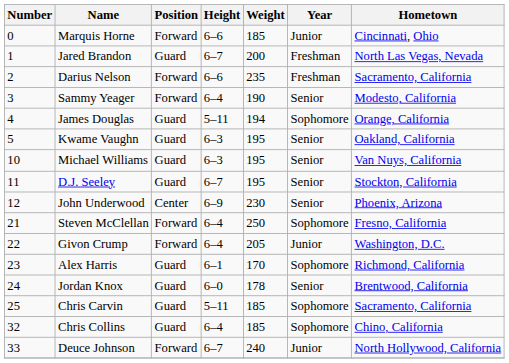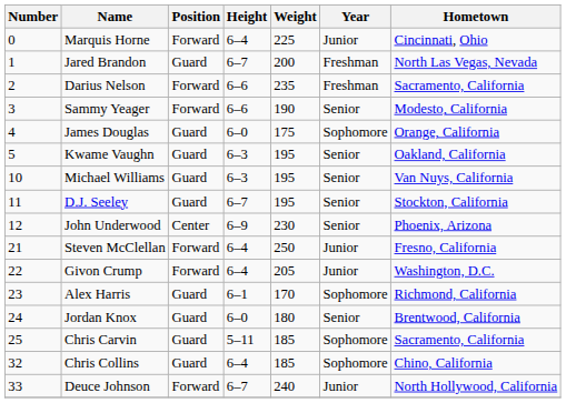 <table class="wikitable" style="font-size: 95%;">
 <tr>
 <th>Number</th>
 <th>Name</th>
 <th>Position</th>
 <th>Height</th>
 <th>Weight</th>
 <th>Year</th>
 <th>Hometown</th>
 </tr>
 <tr>
 <td>0</td>
 <td>Marquis Horne</td>
 <td>Forward</td>
-<td>6–6</td>
-<td>185</td>
+<td>6–4</td>
+<td>225</td>
 <td>Junior</td>
 <td><a href='#'>Cincinnati</a>, <a href='#'>Ohio</a></td>
 </tr>
 <tr>
 <td>1</td>
 <td>Jared Brandon</td>
 <td>Guard</td>
 <td>6–7</td>
 <td>200</td>
 <td>Freshman</td>
 <td><a href='#'>North Las Vegas, Nevada</a></td>
 </tr>
 <tr>
 <td>2</td>
 <td>Darius Nelson</td>
 <td>Forward</td>
 <td>6–6</td>
 <td>235</td>
 <td>Freshman</td>
 <td><a href='#'>Sacramento, California</a></td>
 </tr>
 <tr>
 <td>3</td>
 <td>Sammy Yeager</td>
 <td>Forward</td>
-<td>6–4</td>
+<td>6–6</td>
 <td>190</td>
 <td>Senior</td>
 <td><a href='#'>Modesto, California</a></td>
 </tr>
 <tr>
 <td>4</td>
 <td>James Douglas</td>
 <td>Guard</td>
-<td>5–11</td>
-<td>194</td>
+<td>6–0</td>
+<td>175</td>
 <td>Sophomore</td>
 <td><a href='#'>Orange, California</a></td>
 </tr>
 <tr>
 <td>5</td>
 <td>Kwame Vaughn</td>
 <td>Guard</td>
 <td>6–3</td>
 <td>195</td>
 <td>Senior</td>
 <td><a href='#'>Oakland, California</a></td>
 </tr>
 <tr>
 <td>10</td>
 <td>Michael Williams</td>
 <td>Guard</td>
 <td>6–3</td>
 <td>195</td>
 <td>Senior</td>
 <td><a href='#'>Van Nuys, California</a></td>
 </tr>
 <tr>
 <td>11</td>
 <td><a href='#'>D.J. Seeley</a></td>
 <td>Guard</td>
 <td>6–7</td>
 <td>195</td>
 <td>Senior</td>
 <td><a href='#'>Stockton, California</a></td>
 </tr>
 <tr>
 <td>12</td>
 <td>John Underwood</td>
 <td>Center</td>
 <td>6–9</td>
 <td>230</td>
 <td>Senior</td>
 <td><a href='#'>Phoenix, Arizona</a></td>
 </tr>
 <tr>
 <td>21</td>
 <td>Steven McClellan</td>
 <td>Forward</td>
 <td>6–4</td>
 <td>250</td>
-<td>Sophomore</td>
+<td>Junior</td>
 <td><a href='#'>Fresno, California</a></td>
 </tr>
 <tr>
 <td>22</td>
 <td>Givon Crump</td>
 <td>Forward</td>
 <td>6–4</td>
 <td>205</td>
 <td>Junior</td>
 <td><a href='#'>Washington, D.C.</a></td>
 </tr>
 <tr>
 <td>23</td>
 <td>Alex Harris</td>
 <td>Guard</td>
 <td>6–1</td>
 <td>170</td>
 <td>Sophomore</td>
 <td><a href='#'>Richmond, California</a></td>
 </tr>
 <tr>
 <td>24</td>
 <td>Jordan Knox</td>
 <td>Guard</td>
 <td>6–0</td>
-<td>178</td>
+<td>180</td>
 <td>Senior</td>
 <td><a href='#'>Brentwood, California</a></td>
 </tr>
 <tr>
 <td>25</td>
 <td>Chris Carvin</td>
 <td>Guard</td>
 <td>5–11</td>
 <td>185</td>
 <td>Sophomore</td>
 <td><a href='#'>Sacramento, California</a></td>
 </tr>
 <tr>
 <td>32</td>
 <td>Chris Collins</td>
 <td>Guard</td>
 <td>6–4</td>
 <td>185</td>
 <td>Sophomore</td>
 <td><a href='#'>Chino, California</a></td>
 </tr>
 <tr>
 <td>33</td>
 <td>Deuce Johnson</td>
 <td>Forward</td>
 <td>6–7</td>
 <td>240</td>
 <td>Junior</td>
 <td><a href='#'>North Hollywood, California</a></td>
 </tr>
 <tr>
 </tr>
 </table>
